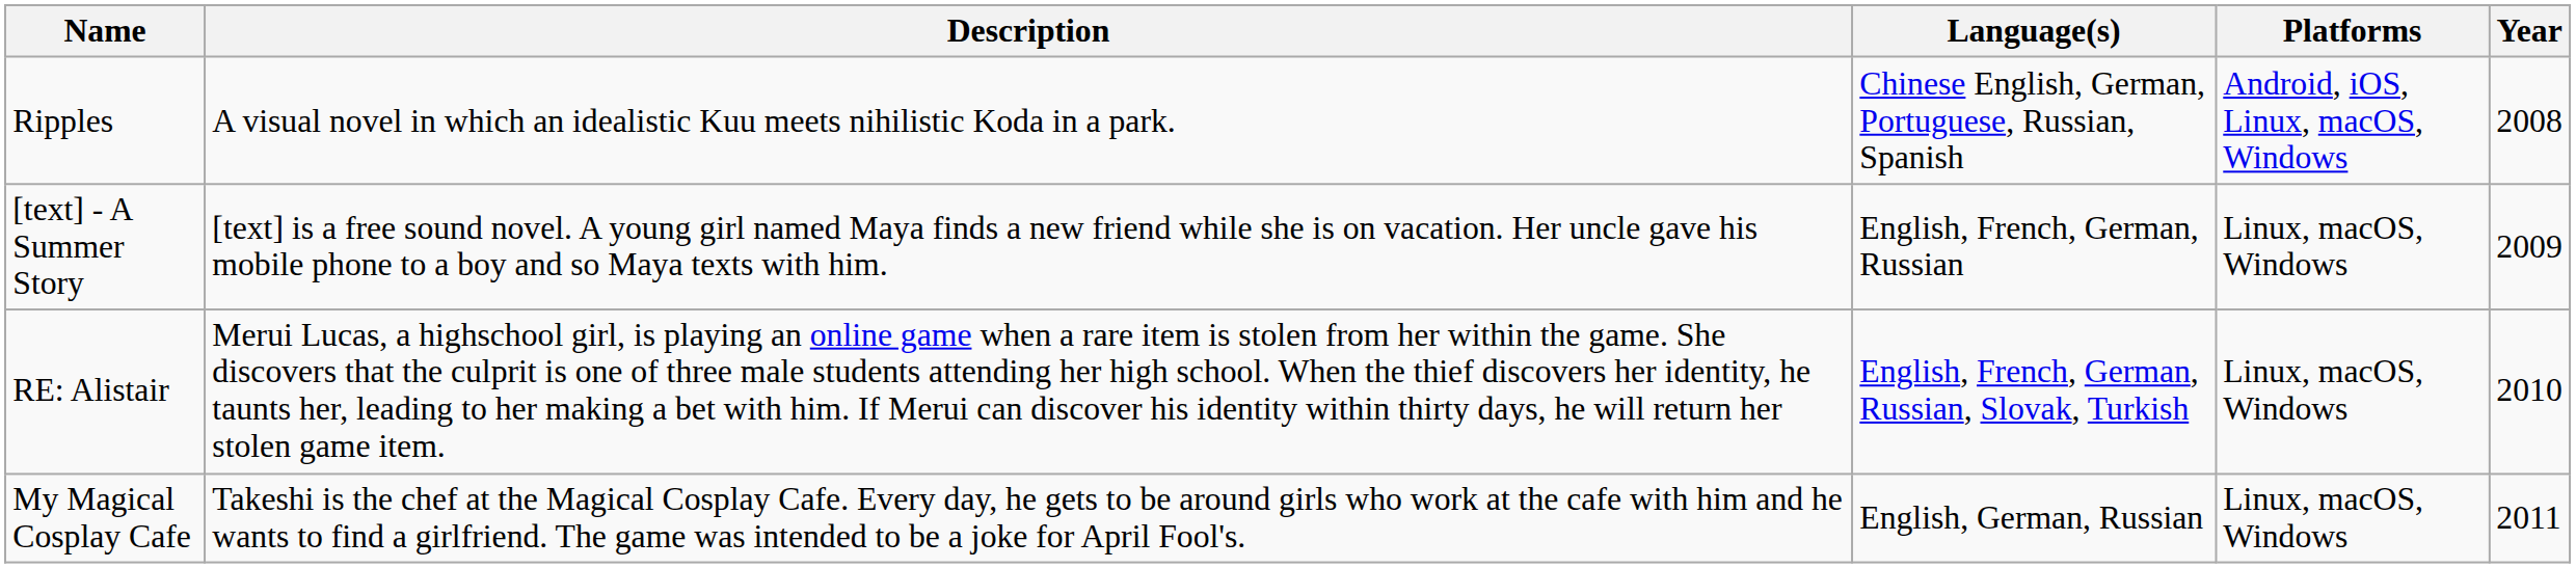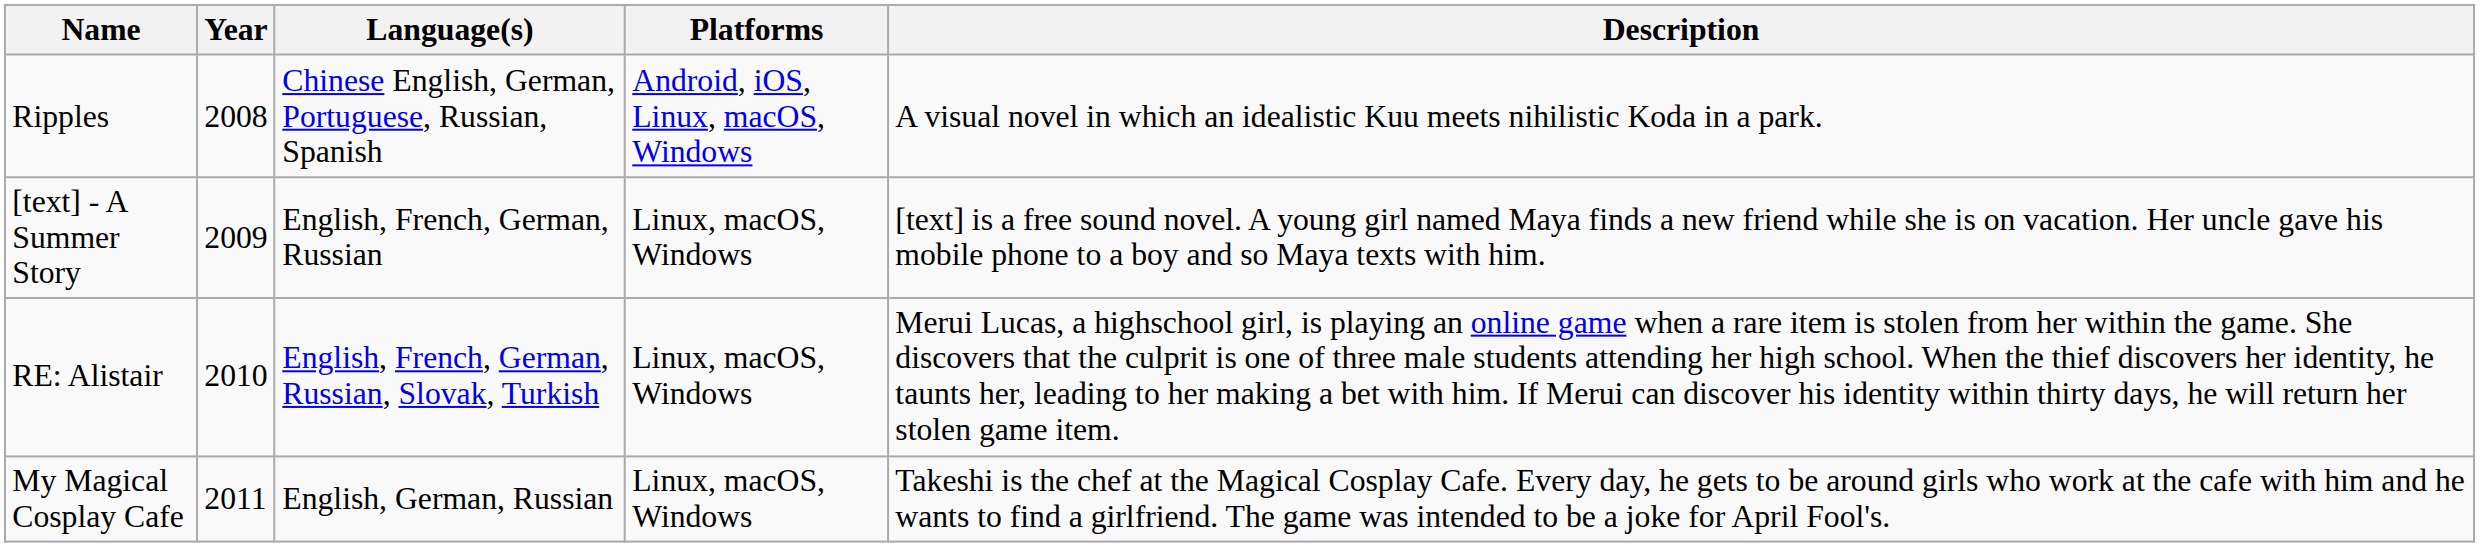 <table class="wikitable sortable">
 <tr>
 <th>Name</th>
-<th>Description</th>
+<th>Year</th>
 <th>Language(s)</th>
 <th>Platforms</th>
-<th>Year</th>
+<th>Description</th>
 </tr>
 <tr>
 <td>Ripples<em></td>
-<td>A visual novel in which an idealistic Kuu meets nihilistic Koda in a park.</td>
+<td>2008</td>
 <td><a href='#'>Chinese</a> English, German, <a href='#'>Portuguese</a>, Russian, Spanish</td>
 <td><a href='#'>Android</a>, <a href='#'>iOS</a>, <a href='#'>Linux</a>, <a href='#'>macOS</a>, <a href='#'>Windows</a></td>
-<td>2008</td>
+<td>A visual novel in which an idealistic Kuu meets nihilistic Koda in a park.</td>
 </tr>
 <tr>
 <td></em>[text] - A Summer Story<em></td>
-<td>[text] is a free sound novel. A young girl named Maya finds a new friend while she is on vacation. Her uncle gave his mobile phone to a boy and so Maya texts with him.</td>
+<td>2009</td>
 <td>English, French, German, Russian</td>
 <td>Linux, macOS, Windows</td>
-<td>2009</td>
+<td>[text] is a free sound novel. A young girl named Maya finds a new friend while she is on vacation. Her uncle gave his mobile phone to a boy and so Maya texts with him.</td>
 </tr>
 <tr>
 <td></em>RE: Alistair<em></td>
-<td>Merui Lucas, a highschool girl, is playing an <a href='#'>online game</a> when a rare item is stolen from her within the game. She discovers that the culprit is one of three male students attending her high school. When the thief discovers her identity, he taunts her, leading to her making a bet with him. If Merui can discover his identity within thirty days, he will return her stolen game item.</td>
+<td>2010</td>
 <td><a href='#'>English</a>, <a href='#'>French</a>, <a href='#'>German</a>, <a href='#'>Russian</a>, <a href='#'>Slovak</a>, <a href='#'>Turkish</a></td>
 <td>Linux, macOS, Windows</td>
-<td>2010</td>
+<td>Merui Lucas, a highschool girl, is playing an <a href='#'>online game</a> when a rare item is stolen from her within the game. She discovers that the culprit is one of three male students attending her high school. When the thief discovers her identity, he taunts her, leading to her making a bet with him. If Merui can discover his identity within thirty days, he will return her stolen game item.</td>
 </tr>
 <tr>
 <td></em>My Magical Cosplay Cafe<em></td>
-<td>Takeshi is the chef at the Magical Cosplay Cafe. Every day, he gets to be around girls who work at the cafe with him and he wants to find a girlfriend. The game was intended to be a joke for April Fool's.</td>
+<td>2011</td>
 <td>English, German, Russian</td>
 <td>Linux, macOS, Windows</td>
-<td>2011</td>
+<td>Takeshi is the chef at the Magical Cosplay Cafe. Every day, he gets to be around girls who work at the cafe with him and he wants to find a girlfriend. The game was intended to be a joke for April Fool's.</td>
 </tr>
 </table>
